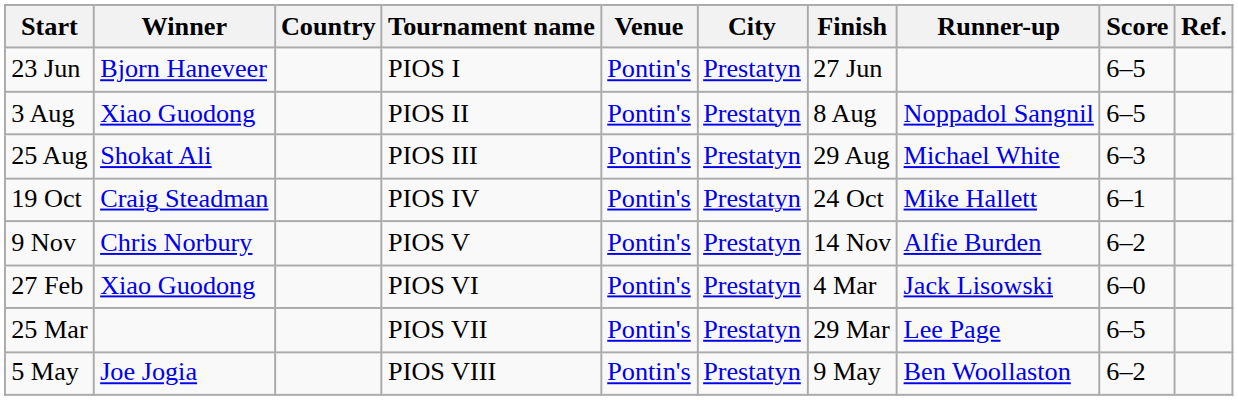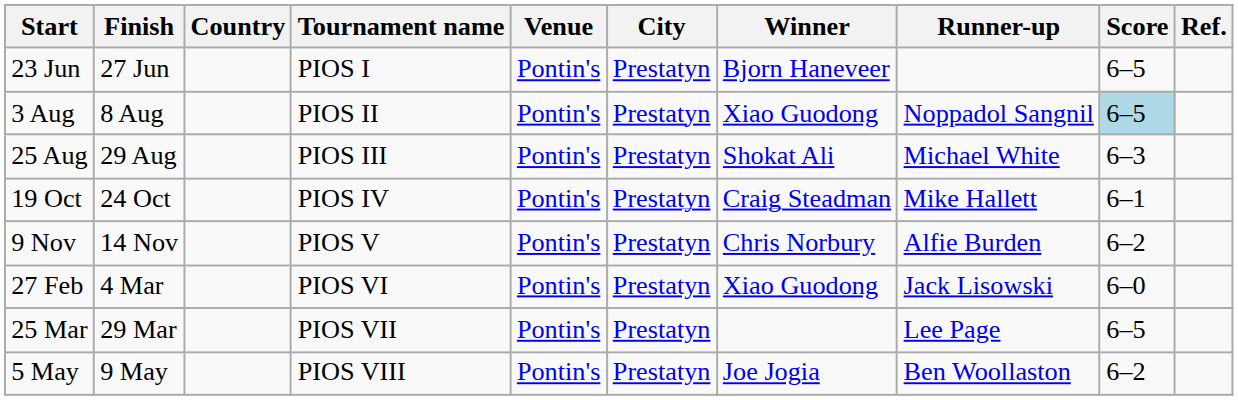 <table class="wikitable sortable" style="font-size: 85%">
 <tr>
 <th>Start</th>
-<th>Winner</th>
+<th>Finish</th>
 <th>Country</th>
 <th>Tournament name</th>
 <th>Venue</th>
 <th>City</th>
-<th>Finish</th>
+<th>Winner</th>
 <th>Runner-up</th>
 <th>Score</th>
 <th>Ref.</th>
 </tr>
 <tr>
 <td>23 Jun</td>
-<td> <a href='#'>Bjorn Haneveer</a></td>
+<td>27 Jun</td>
 <td></td>
 <td>PIOS I</td>
 <td><a href='#'>Pontin's</a></td>
 <td><a href='#'>Prestatyn</a></td>
-<td>27 Jun</td>
+<td> <a href='#'>Bjorn Haneveer</a></td>
 <td></td>
 <td>6–5</td>
 <td></td>
 </tr>
 <tr>
 <td>3 Aug</td>
-<td> <a href='#'>Xiao Guodong</a></td>
+<td>8 Aug</td>
 <td></td>
 <td>PIOS II</td>
 <td><a href='#'>Pontin's</a></td>
 <td><a href='#'>Prestatyn</a></td>
-<td>8 Aug</td>
+<td> <a href='#'>Xiao Guodong</a></td>
 <td> <a href='#'>Noppadol Sangnil</a></td>
-<td>6–5</td>
+<td style="background: lightblue;">6–5</td>
 <td></td>
 </tr>
 <tr>
 <td>25 Aug</td>
-<td> <a href='#'>Shokat Ali</a></td>
+<td>29 Aug</td>
 <td></td>
 <td>PIOS III</td>
 <td><a href='#'>Pontin's</a></td>
 <td><a href='#'>Prestatyn</a></td>
-<td>29 Aug</td>
+<td> <a href='#'>Shokat Ali</a></td>
 <td> <a href='#'>Michael White</a></td>
 <td>6–3</td>
 <td></td>
 </tr>
 <tr>
 <td>19 Oct</td>
-<td> <a href='#'>Craig Steadman</a></td>
+<td>24 Oct</td>
 <td></td>
 <td>PIOS IV</td>
 <td><a href='#'>Pontin's</a></td>
 <td><a href='#'>Prestatyn</a></td>
-<td>24 Oct</td>
+<td> <a href='#'>Craig Steadman</a></td>
 <td> <a href='#'>Mike Hallett</a></td>
 <td>6–1</td>
 <td></td>
 </tr>
 <tr>
 <td>9 Nov</td>
-<td> <a href='#'>Chris Norbury</a></td>
+<td>14 Nov</td>
 <td></td>
 <td>PIOS V</td>
 <td><a href='#'>Pontin's</a></td>
 <td><a href='#'>Prestatyn</a></td>
-<td>14 Nov</td>
+<td> <a href='#'>Chris Norbury</a></td>
 <td> <a href='#'>Alfie Burden</a></td>
 <td>6–2</td>
 <td></td>
 </tr>
 <tr>
 <td>27 Feb</td>
-<td> <a href='#'>Xiao Guodong</a></td>
+<td>4 Mar</td>
 <td></td>
 <td>PIOS VI</td>
 <td><a href='#'>Pontin's</a></td>
 <td><a href='#'>Prestatyn</a></td>
-<td>4 Mar</td>
+<td> <a href='#'>Xiao Guodong</a></td>
 <td> <a href='#'>Jack Lisowski</a></td>
 <td>6–0</td>
 <td></td>
 </tr>
 <tr>
 <td>25 Mar</td>
-<td></td>
+<td>29 Mar</td>
 <td></td>
 <td>PIOS VII</td>
 <td><a href='#'>Pontin's</a></td>
 <td><a href='#'>Prestatyn</a></td>
-<td>29 Mar</td>
+<td></td>
 <td> <a href='#'>Lee Page</a></td>
 <td>6–5</td>
 <td></td>
 </tr>
 <tr>
 <td>5 May</td>
-<td> <a href='#'>Joe Jogia</a></td>
+<td>9 May</td>
 <td></td>
 <td>PIOS VIII</td>
 <td><a href='#'>Pontin's</a></td>
 <td><a href='#'>Prestatyn</a></td>
-<td>9 May</td>
+<td> <a href='#'>Joe Jogia</a></td>
 <td> <a href='#'>Ben Woollaston</a></td>
 <td>6–2</td>
 <td></td>
 </tr>
 </table>
